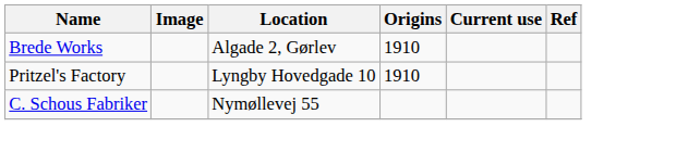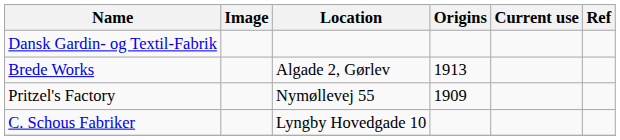 <table class="wikitable sortable">
 <tr>
 <th>Name</th>
 <th>Image</th>
 <th>Location</th>
 <th>Origins</th>
 <th>Current use</th>
 <th>Ref</th>
 </tr>
 <tr>
+<td><a href='#'>Dansk Gardin- og Textil-Fabrik</a></td>
+<td></td>
+<td></td>
+<td></td>
+<td></td>
+<td></td>
+</tr>
+<tr>
 <td><a href='#'>Brede Works</a></td>
 <td></td>
 <td>Algade 2, Gørlev</td>
-<td>1910</td>
+<td>1913</td>
 <td></td>
 <td></td>
 </tr>
 <tr>
 <td>Pritzel's Factory</td>
 <td></td>
-<td>Lyngby Hovedgade 10</td>
-<td>1910</td>
+<td>Nymøllevej 55</td>
+<td>1909</td>
 <td></td>
 <td></td>
 </tr>
 <tr>
 <td><a href='#'>C. Schous Fabriker</a></td>
 <td></td>
-<td>Nymøllevej 55</td>
+<td>Lyngby Hovedgade 10</td>
 <td></td>
 <td></td>
 <td></td>
 </tr>
 <tr>
 </tr>
 </table>
